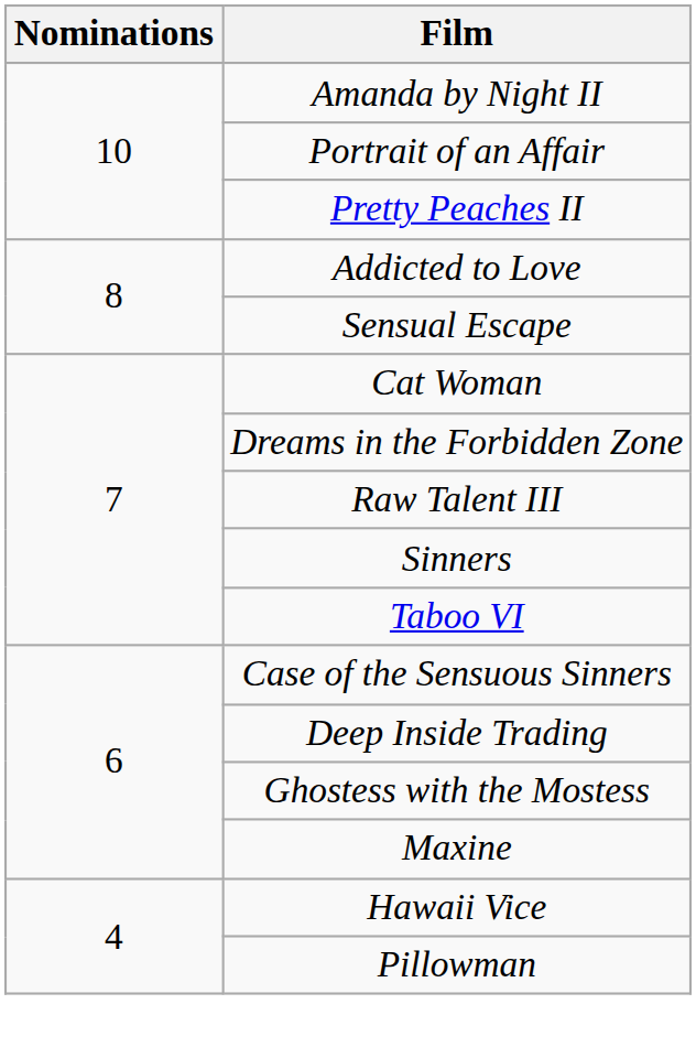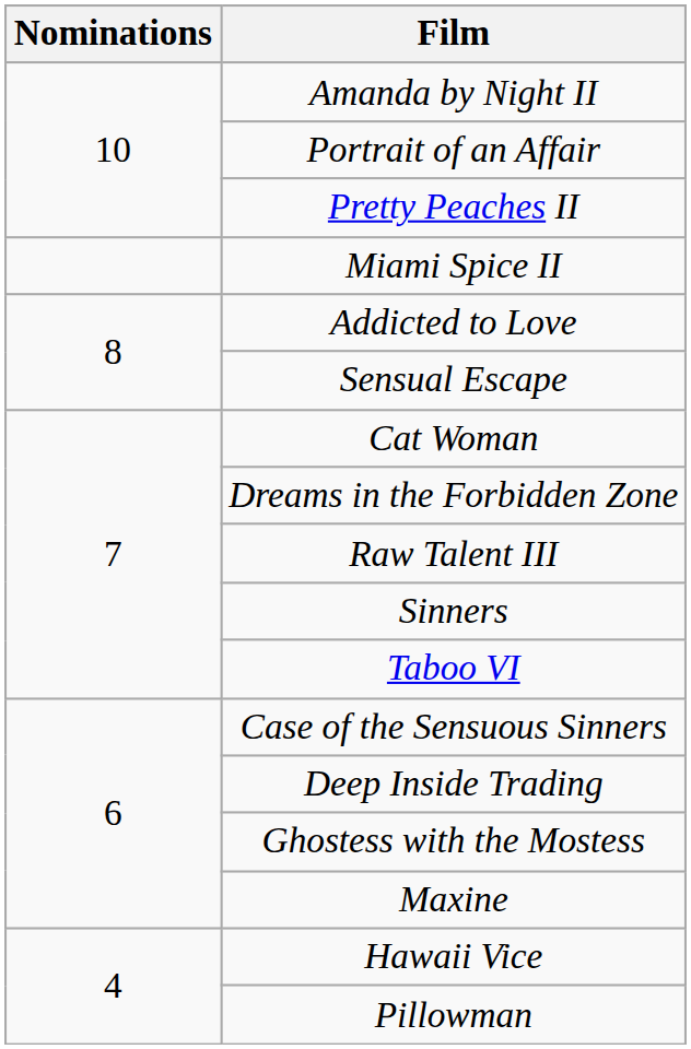 <table class="wikitable sortable" style="text-align: center">
 <tr>
 <th scope="col" width="55">Nominations</th>
 <th scope="col" align="center">Film</th>
 </tr>
 <tr>
 <td rowspan=3 style="text-align:center">10</td>
 <td><em>Amanda by Night II</em></td>
 </tr>
 <tr>
 <td><em>Portrait of an Affair</em></td>
 </tr>
 <tr>
 <td><em><a href='#'>Pretty Peaches</a> II</em></td>
+</tr>
+<tr>
+<td></td>
+<td><em>Miami Spice II</em></td>
 </tr>
 <tr>
 <td rowspan=2 style="text-align:center">8</td>
 <td><em>Addicted to Love</em></td>
 </tr>
 <tr>
 <td><em>Sensual Escape</em></td>
 </tr>
 <tr>
 <td rowspan=5 style="text-align:center">7</td>
 <td><em>Cat Woman</em></td>
 </tr>
 <tr>
 <td><em>Dreams in the Forbidden Zone</em></td>
 </tr>
 <tr>
 <td><em>Raw Talent III</em></td>
 </tr>
 <tr>
 <td><em>Sinners</em></td>
 </tr>
 <tr>
 <td><em><a href='#'>Taboo VI</a></em></td>
 </tr>
 <tr>
 <td rowspan=4 style="text-align:center">6</td>
 <td><em>Case of the Sensuous Sinners</em></td>
 </tr>
 <tr>
 <td><em>Deep Inside Trading</em></td>
 </tr>
 <tr>
 <td><em>Ghostess with the Mostess</em></td>
 </tr>
 <tr>
 <td><em>Maxine</em></td>
 </tr>
 <tr>
 <td rowspan=2 style="text-align:center">4</td>
 <td><em>Hawaii Vice</em></td>
 </tr>
 <tr>
 <td><em>Pillowman</em></td>
 </tr>
 </table>
